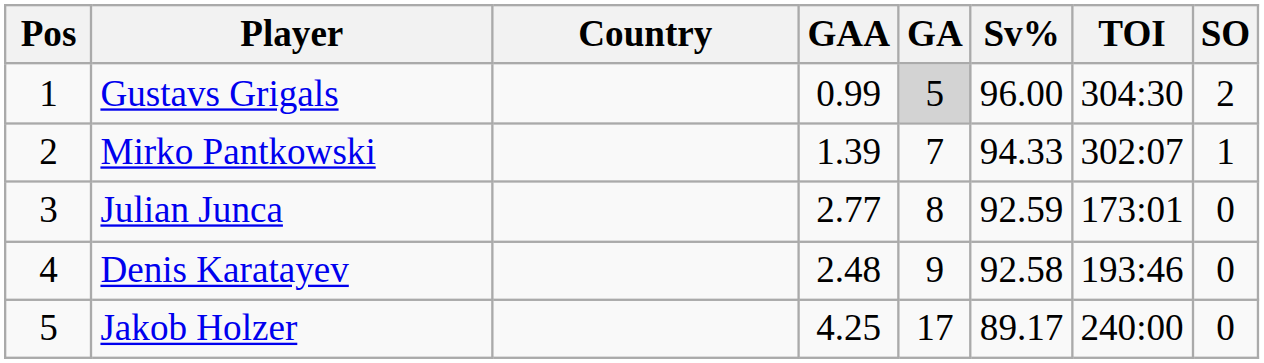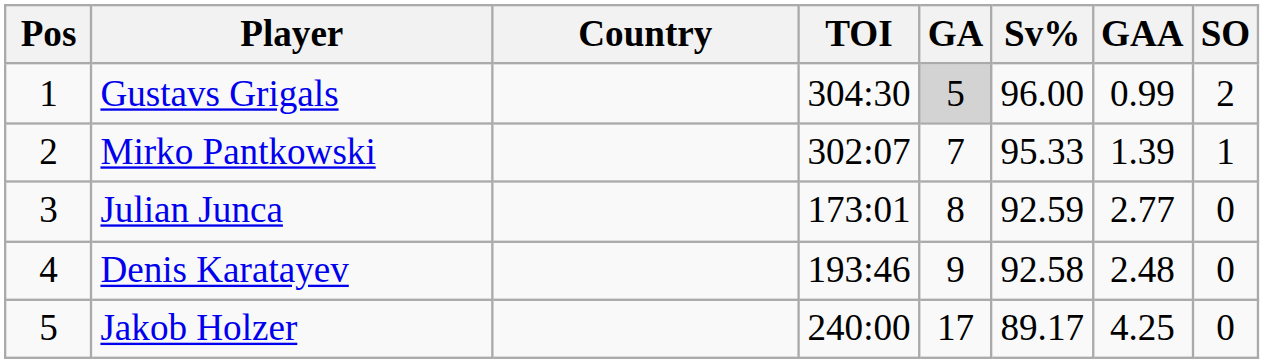 <table class="wikitable sortable" style="text-align: center;">
 <tr>
 <th width=30>Pos</th>
 <th width=165>Player</th>
 <th width=125>Country</th>
-<th width=20>GAA</th>
+<th width=20>TOI</th>
 <th width=20>GA</th>
 <th width=20>Sv%</th>
-<th width=20>TOI</th>
+<th width=20>GAA</th>
 <th width=20>SO</th>
 </tr>
 <tr>
 <td>1</td>
 <td align=left><a href='#'>Gustavs Grigals</a></td>
 <td align=left></td>
-<td>0.99</td>
+<td>304:30</td>
 <td style="background: lightgrey;">5</td>
 <td>96.00</td>
-<td>304:30</td>
+<td>0.99</td>
 <td>2</td>
 </tr>
 <tr>
 <td>2</td>
 <td align=left><a href='#'>Mirko Pantkowski</a></td>
 <td align=left></td>
+<td>302:07</td>
+<td>7</td>
+<td>95.33</td>
 <td>1.39</td>
-<td>7</td>
-<td>94.33</td>
-<td>302:07</td>
 <td>1</td>
 </tr>
 <tr>
 <td>3</td>
 <td align=left><a href='#'>Julian Junca</a></td>
 <td align=left></td>
-<td>2.77</td>
+<td>173:01</td>
 <td>8</td>
 <td>92.59</td>
-<td>173:01</td>
+<td>2.77</td>
 <td>0</td>
 </tr>
 <tr>
 <td>4</td>
 <td align=left><a href='#'>Denis Karatayev</a></td>
 <td align=left></td>
-<td>2.48</td>
+<td>193:46</td>
 <td>9</td>
 <td>92.58</td>
-<td>193:46</td>
+<td>2.48</td>
 <td>0</td>
 </tr>
 <tr>
 <td>5</td>
 <td align=left><a href='#'>Jakob Holzer</a></td>
 <td align=left></td>
-<td>4.25</td>
+<td>240:00</td>
 <td>17</td>
 <td>89.17</td>
-<td>240:00</td>
+<td>4.25</td>
 <td>0</td>
 </tr>
 </table>
